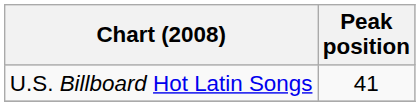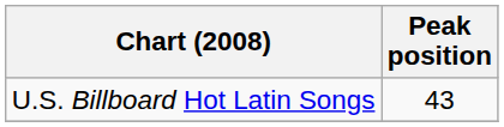 <table class="wikitable">
 <tr>
 <th>Chart (2008)</th>
 <th>Peak<br>position</th>
 </tr>
 <tr>
 <td>U.S. <em>Billboard</em> <a href='#'>Hot Latin Songs</a></td>
-<td align="center">41</td>
+<td align="center">43</td>
 </tr>
 <tr>
 </tr>
 </table>
